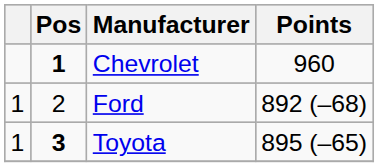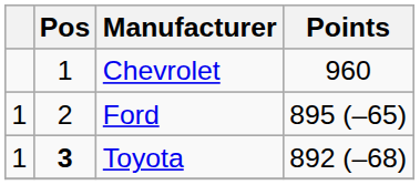 <table class="wikitable" style="font-size: 95%;">
 <tr>
 <th></th>
 <th>Pos</th>
 <th>Manufacturer</th>
 <th>Points</th>
 </tr>
 <tr>
 <td align="left"></td>
-<td style="text-align:center;"><strong>1</strong></td>
+<td style="text-align:center;">1</td>
 <td><a href='#'>Chevrolet</a></td>
 <td style="text-align:center;">960</td>
 </tr>
 <tr>
 <td align="left"> 1</td>
 <td style="text-align:center;">2</td>
 <td><a href='#'>Ford</a></td>
-<td style="text-align:center;">892 (–68)</td>
+<td style="text-align:center;">895 (–65)</td>
 </tr>
 <tr>
 <td align="left"> 1</td>
 <td style="text-align:center;"><strong>3</strong></td>
 <td><a href='#'>Toyota</a></td>
-<td style="text-align:center;">895 (–65)</td>
+<td style="text-align:center;">892 (–68)</td>
 </tr>
 <tr class="sortbottom">
 </tr>
 </table>
